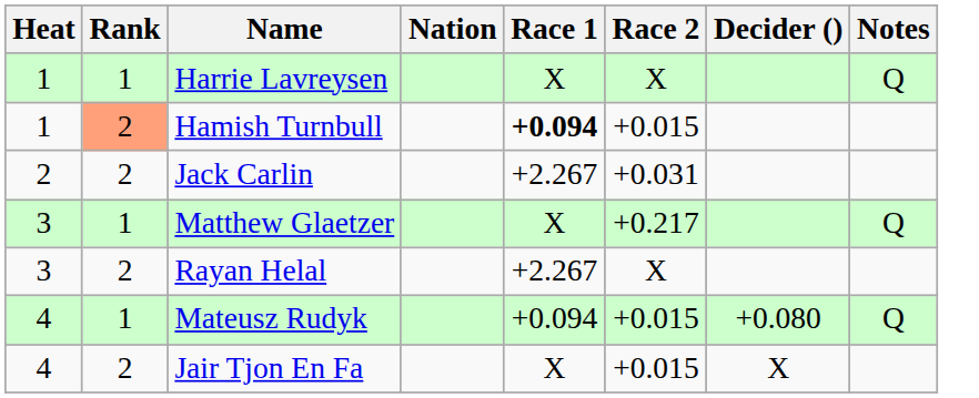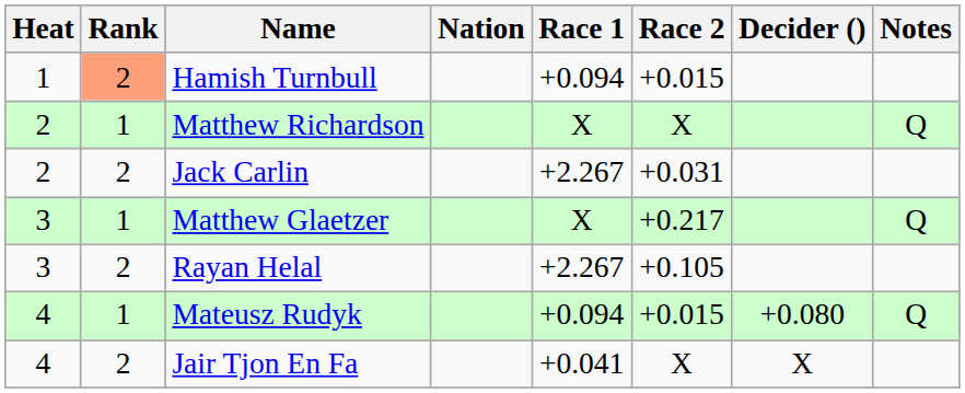 <table class="wikitable sortable" style="text-align:center">
 <tr>
 <th>Heat</th>
 <th>Rank</th>
 <th>Name</th>
 <th>Nation</th>
 <th>Race 1</th>
 <th>Race 2</th>
 <th>Decider ()</th>
 <th>Notes</th>
 </tr>
+<tr>
+<td>1</td>
+<td style="background: lightsalmon;">2</td>
+<td align=left><a href='#'>Hamish Turnbull</a></td>
+<td align=left></td>
+<td>+0.094</td>
+<td>+0.015</td>
+<td></td>
+<td></td>
+</tr>
 <tr bgcolor=ccffcc>
+<td>2</td>
 <td>1</td>
-<td>1</td>
-<td align=left><a href='#'>Harrie Lavreysen</a></td>
+<td align=left><a href='#'>Matthew Richardson</a></td>
 <td align=left></td>
 <td>X</td>
 <td>X</td>
 <td></td>
 <td>Q</td>
-</tr>
-<tr>
-<td>1</td>
-<td style="background: lightsalmon;">2</td>
-<td align=left><a href='#'>Hamish Turnbull</a></td>
-<td align=left></td>
-<td><strong>+0.094</strong></td>
-<td>+0.015</td>
-<td></td>
-<td></td>
 </tr>
 <tr>
 <td>2</td>
 <td>2</td>
 <td align=left><a href='#'>Jack Carlin</a></td>
 <td align=left></td>
 <td>+2.267</td>
 <td>+0.031</td>
 <td></td>
 <td></td>
 </tr>
 <tr bgcolor=ccffcc>
 <td>3</td>
 <td>1</td>
 <td align=left><a href='#'>Matthew Glaetzer</a></td>
 <td align=left></td>
 <td>X</td>
 <td>+0.217</td>
 <td></td>
 <td>Q</td>
 </tr>
 <tr>
 <td>3</td>
 <td>2</td>
 <td align=left><a href='#'>Rayan Helal</a></td>
 <td align=left></td>
 <td>+2.267</td>
-<td>X</td>
+<td>+0.105</td>
 <td></td>
 <td></td>
 </tr>
 <tr bgcolor=ccffcc>
 <td>4</td>
 <td>1</td>
 <td align=left><a href='#'>Mateusz Rudyk</a></td>
 <td align=left></td>
 <td>+0.094</td>
 <td>+0.015</td>
 <td>+0.080</td>
 <td>Q</td>
 </tr>
 <tr>
 <td>4</td>
 <td>2</td>
 <td align=left><a href='#'>Jair Tjon En Fa</a></td>
 <td align=left></td>
+<td>+0.041</td>
 <td>X</td>
-<td>+0.015</td>
 <td>X</td>
 <td></td>
 </tr>
 </table>
